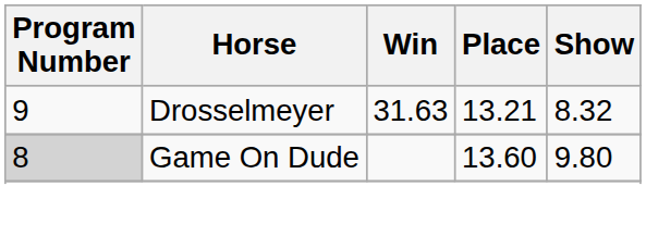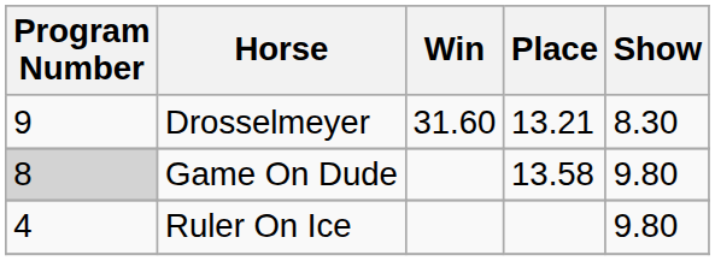 <table class="wikitable">
 <tr>
 <th>Program<br>Number</th>
 <th>Horse</th>
 <th>Win</th>
 <th>Place</th>
 <th>Show</th>
 </tr>
 <tr>
 <td>9</td>
 <td>Drosselmeyer</td>
-<td>31.63</td>
+<td>31.60</td>
 <td>13.21</td>
-<td>8.32</td>
+<td>8.30</td>
 </tr>
 <tr>
 </tr>
 <tr>
 <td style="background: lightgrey;">8</td>
 <td>Game On Dude</td>
 <td></td>
-<td>13.60</td>
+<td>13.58</td>
 <td>9.80</td>
 </tr>
 <tr>
 </tr>
 <tr>
+<td>4</td>
+<td>Ruler On Ice</td>
+<td></td>
+<td></td>
+<td>9.80</td>
+</tr>
+<tr>
 </tr>
 </table>
